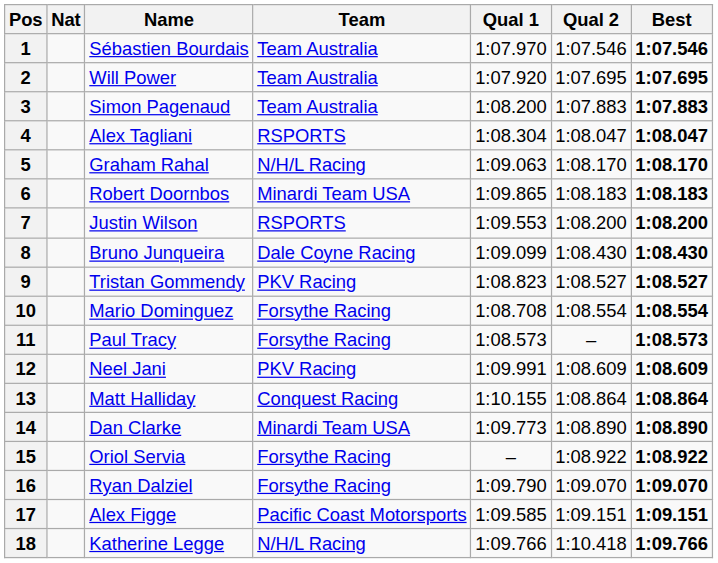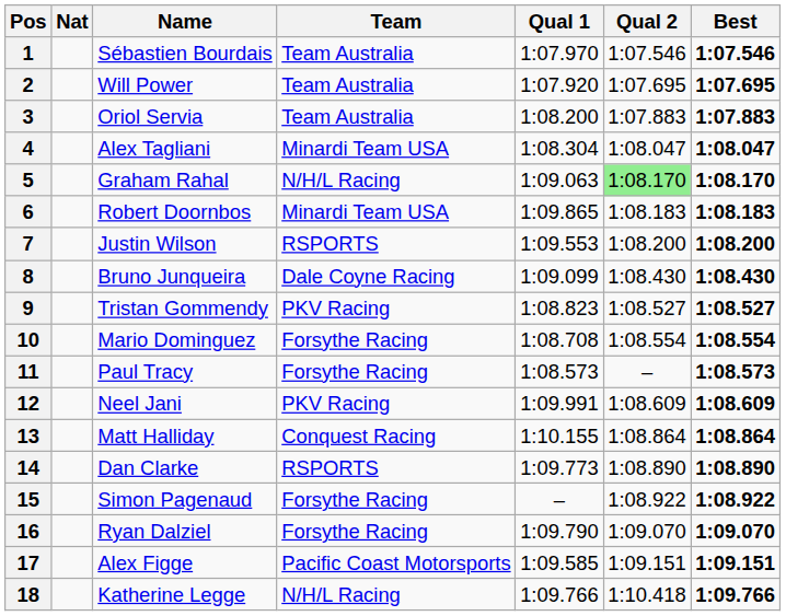 <table class="wikitable" style="font-size: 95%;">
 <tr>
 <th>Pos</th>
 <th>Nat</th>
 <th>Name</th>
 <th>Team</th>
 <th>Qual 1</th>
 <th>Qual 2</th>
 <th>Best</th>
 </tr>
 <tr>
 <th>1</th>
 <td></td>
 <td><a href='#'>Sébastien Bourdais</a></td>
 <td><a href='#'>Team Australia</a></td>
 <td>1:07.970</td>
 <td>1:07.546</td>
 <td><strong>1:07.546</strong></td>
 </tr>
 <tr>
 <th>2</th>
 <td></td>
 <td><a href='#'>Will Power</a></td>
 <td><a href='#'>Team Australia</a></td>
 <td>1:07.920</td>
 <td>1:07.695</td>
 <td><strong>1:07.695</strong></td>
 </tr>
 <tr>
 <th>3</th>
 <td></td>
-<td><a href='#'>Simon Pagenaud</a></td>
+<td><a href='#'>Oriol Servia</a></td>
 <td><a href='#'>Team Australia</a></td>
 <td>1:08.200</td>
 <td>1:07.883</td>
 <td><strong>1:07.883</strong></td>
 </tr>
 <tr>
 <th>4</th>
 <td></td>
 <td><a href='#'>Alex Tagliani</a></td>
-<td><a href='#'>RSPORTS</a></td>
+<td><a href='#'>Minardi Team USA</a></td>
 <td>1:08.304</td>
 <td>1:08.047</td>
 <td><strong>1:08.047</strong></td>
 </tr>
 <tr>
 <th>5</th>
 <td></td>
 <td><a href='#'>Graham Rahal</a></td>
 <td><a href='#'>N/H/L Racing</a></td>
 <td>1:09.063</td>
-<td>1:08.170</td>
+<td style="background: lightgreen;">1:08.170</td>
 <td><strong>1:08.170</strong></td>
 </tr>
 <tr>
 <th>6</th>
 <td></td>
 <td><a href='#'>Robert Doornbos</a></td>
 <td><a href='#'>Minardi Team USA</a></td>
 <td>1:09.865</td>
 <td>1:08.183</td>
 <td><strong>1:08.183</strong></td>
 </tr>
 <tr>
 <th>7</th>
 <td></td>
 <td><a href='#'>Justin Wilson</a></td>
 <td><a href='#'>RSPORTS</a></td>
 <td>1:09.553</td>
 <td>1:08.200</td>
 <td><strong>1:08.200</strong></td>
 </tr>
 <tr>
 <th>8</th>
 <td></td>
 <td><a href='#'>Bruno Junqueira</a></td>
 <td><a href='#'>Dale Coyne Racing</a></td>
 <td>1:09.099</td>
 <td>1:08.430</td>
 <td><strong>1:08.430</strong></td>
 </tr>
 <tr>
 <th>9</th>
 <td></td>
 <td><a href='#'>Tristan Gommendy</a></td>
 <td><a href='#'>PKV Racing</a></td>
 <td>1:08.823</td>
 <td>1:08.527</td>
 <td><strong>1:08.527</strong></td>
 </tr>
 <tr>
 <th>10</th>
 <td></td>
 <td><a href='#'>Mario Dominguez</a></td>
 <td><a href='#'>Forsythe Racing</a></td>
 <td>1:08.708</td>
 <td>1:08.554</td>
 <td><strong>1:08.554</strong></td>
 </tr>
 <tr>
 <th>11</th>
 <td></td>
 <td><a href='#'>Paul Tracy</a></td>
 <td><a href='#'>Forsythe Racing</a></td>
 <td>1:08.573</td>
 <td align="center">–</td>
 <td><strong>1:08.573</strong></td>
 </tr>
 <tr>
 <th>12</th>
 <td></td>
 <td><a href='#'>Neel Jani</a></td>
 <td><a href='#'>PKV Racing</a></td>
 <td>1:09.991</td>
 <td>1:08.609</td>
 <td><strong>1:08.609</strong></td>
 </tr>
 <tr>
 <th>13</th>
 <td></td>
 <td><a href='#'>Matt Halliday</a></td>
 <td><a href='#'>Conquest Racing</a></td>
 <td>1:10.155</td>
 <td>1:08.864</td>
 <td><strong>1:08.864</strong></td>
 </tr>
 <tr>
 <th>14</th>
 <td></td>
 <td><a href='#'>Dan Clarke</a></td>
-<td><a href='#'>Minardi Team USA</a></td>
+<td><a href='#'>RSPORTS</a></td>
 <td>1:09.773</td>
 <td>1:08.890</td>
 <td><strong>1:08.890</strong></td>
 </tr>
 <tr>
 <th>15</th>
 <td></td>
-<td><a href='#'>Oriol Servia</a></td>
+<td><a href='#'>Simon Pagenaud</a></td>
 <td><a href='#'>Forsythe Racing</a></td>
 <td align="center">–</td>
 <td>1:08.922</td>
 <td><strong>1:08.922</strong></td>
 </tr>
 <tr>
 <th>16</th>
 <td></td>
 <td><a href='#'>Ryan Dalziel</a></td>
 <td><a href='#'>Forsythe Racing</a></td>
 <td>1:09.790</td>
 <td>1:09.070</td>
 <td><strong>1:09.070</strong></td>
 </tr>
 <tr>
 <th>17</th>
 <td></td>
 <td><a href='#'>Alex Figge</a></td>
 <td><a href='#'>Pacific Coast Motorsports</a></td>
 <td>1:09.585</td>
 <td>1:09.151</td>
 <td><strong>1:09.151</strong></td>
 </tr>
 <tr>
 <th>18</th>
 <td></td>
 <td><a href='#'>Katherine Legge</a></td>
 <td><a href='#'>N/H/L Racing</a></td>
 <td>1:09.766</td>
 <td>1:10.418</td>
 <td><strong>1:09.766</strong></td>
 </tr>
 </table>
